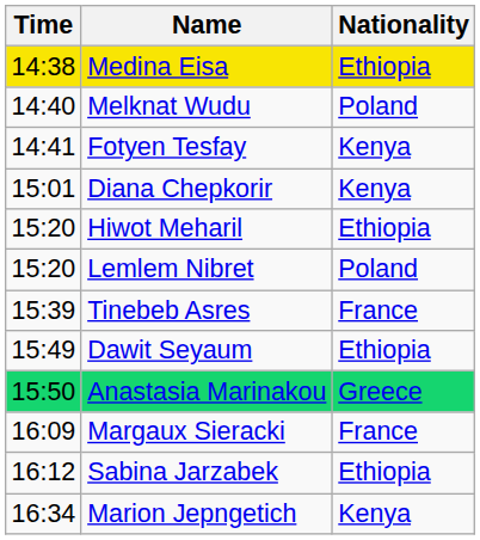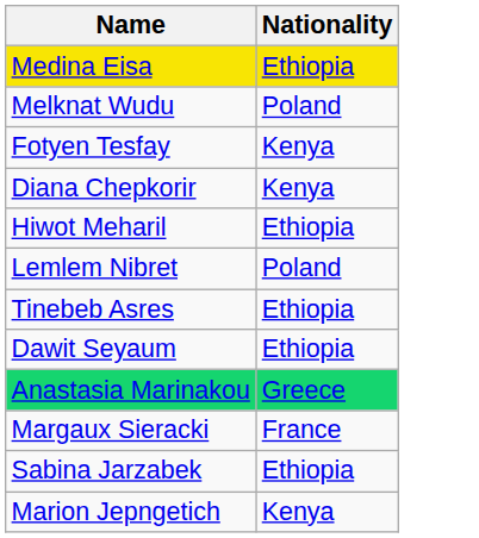 <table class="wikitable mw-collapsible mw-collapsed">
 <tr>
-<th>Time</th>
 <th>Name</th>
 <th>Nationality</th>
 </tr>
 <tr>
-<td style="background: #F8E503;">14:38</td>
 <td style="background: #F8E503;"><a href='#'>Medina Eisa</a></td>
 <td style="background: #F8E503;"><a href='#'>Ethiopia</a></td>
 </tr>
 <tr>
-<td>14:40</td>
 <td><a href='#'>Melknat Wudu</a></td>
 <td><a href='#'>Poland</a></td>
 </tr>
 <tr>
-<td>14:41</td>
 <td><a href='#'>Fotyen Tesfay</a></td>
 <td><a href='#'>Kenya</a></td>
 </tr>
 <tr>
-<td>15:01</td>
 <td><a href='#'>Diana Chepkorir</a></td>
 <td><a href='#'>Kenya</a></td>
 </tr>
 <tr>
-<td>15:20</td>
 <td><a href='#'>Hiwot Meharil</a></td>
 <td><a href='#'>Ethiopia</a></td>
 </tr>
 <tr>
-<td>15:20</td>
 <td><a href='#'>Lemlem Nibret</a></td>
 <td><a href='#'>Poland</a></td>
 </tr>
 <tr>
-<td>15:39</td>
 <td><a href='#'>Tinebeb Asres</a></td>
-<td><a href='#'>France</a></td>
+<td><a href='#'>Ethiopia</a></td>
 </tr>
 <tr>
-<td>15:49</td>
 <td><a href='#'>Dawit Seyaum</a></td>
 <td><a href='#'>Ethiopia</a></td>
 </tr>
 <tr>
-<td style="background: #15D56F;">15:50</td>
 <td style="background: #15D56F;"><a href='#'>Anastasia Marinakou</a></td>
 <td style="background: #15D56F;"><a href='#'>Greece</a></td>
 </tr>
 <tr>
-<td>16:09</td>
 <td><a href='#'>Margaux Sieracki</a></td>
 <td><a href='#'>France</a></td>
 </tr>
 <tr>
-<td>16:12</td>
 <td><a href='#'>Sabina Jarzabek</a></td>
 <td><a href='#'>Ethiopia</a></td>
 </tr>
 <tr>
-<td>16:34</td>
 <td><a href='#'>Marion Jepngetich</a></td>
 <td><a href='#'>Kenya</a></td>
 </tr>
 </table>
